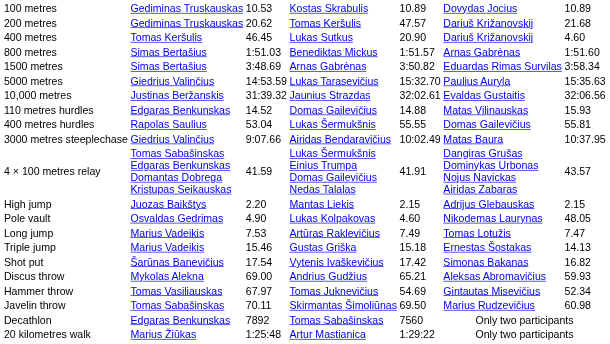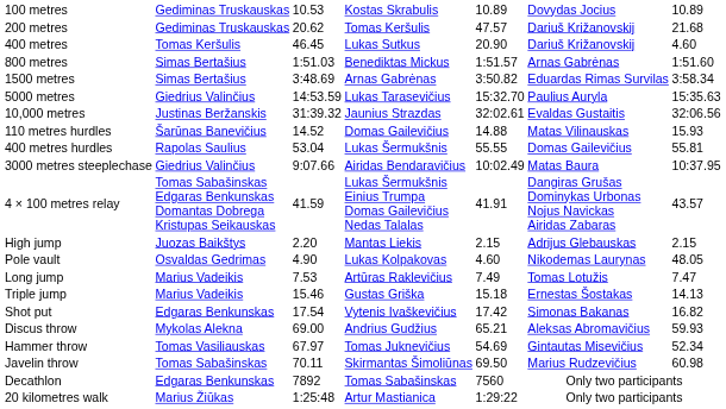 <table>
 <tr>
 <td>100 metres</td>
 <td><a href='#'>Gediminas Truskauskas</a></td>
 <td>10.53</td>
 <td><a href='#'>Kostas Skrabulis</a></td>
 <td>10.89</td>
 <td><a href='#'>Dovydas Jocius</a></td>
 <td>10.89</td>
 </tr>
 <tr>
 <td>200 metres</td>
 <td><a href='#'>Gediminas Truskauskas</a></td>
 <td>20.62</td>
 <td><a href='#'>Tomas Keršulis</a></td>
 <td>47.57</td>
 <td><a href='#'>Dariuš Križanovskij</a></td>
 <td>21.68</td>
 </tr>
 <tr>
 <td>400 metres</td>
 <td><a href='#'>Tomas Keršulis</a></td>
 <td>46.45</td>
 <td><a href='#'>Lukas Sutkus</a></td>
 <td>20.90</td>
 <td><a href='#'>Dariuš Križanovskij</a></td>
 <td>4.60</td>
 </tr>
 <tr>
 <td>800 metres</td>
 <td><a href='#'>Simas Bertašius</a></td>
 <td>1:51.03</td>
 <td><a href='#'>Benediktas Mickus</a></td>
 <td>1:51.57</td>
 <td><a href='#'>Arnas Gabrėnas</a></td>
 <td>1:51.60</td>
 </tr>
 <tr>
 <td>1500 metres</td>
 <td><a href='#'>Simas Bertašius</a></td>
 <td>3:48.69</td>
 <td><a href='#'>Arnas Gabrėnas</a></td>
 <td>3:50.82</td>
 <td><a href='#'>Eduardas Rimas Survilas</a></td>
 <td>3:58.34</td>
 </tr>
 <tr>
 <td>5000 metres</td>
 <td><a href='#'>Giedrius Valinčius</a></td>
 <td>14:53.59</td>
 <td><a href='#'>Lukas Tarasevičius</a></td>
 <td>15:32.70</td>
 <td><a href='#'>Paulius Auryla</a></td>
 <td>15:35.63</td>
 </tr>
 <tr>
 <td>10,000 metres</td>
 <td><a href='#'>Justinas Beržanskis</a></td>
 <td>31:39.32</td>
 <td><a href='#'>Jaunius Strazdas</a></td>
 <td>32:02.61</td>
 <td><a href='#'>Evaldas Gustaitis</a></td>
 <td>32:06.56</td>
 </tr>
 <tr>
 <td>110 metres hurdles</td>
-<td><a href='#'>Edgaras Benkunskas</a></td>
+<td><a href='#'>Šarūnas Banevičius</a></td>
 <td>14.52</td>
 <td><a href='#'>Domas Gailevičius</a></td>
 <td>14.88</td>
 <td><a href='#'>Matas Vilinauskas</a></td>
 <td>15.93</td>
 </tr>
 <tr>
 <td>400 metres hurdles</td>
 <td><a href='#'>Rapolas Saulius</a></td>
 <td>53.04</td>
 <td><a href='#'>Lukas Šermukšnis</a></td>
 <td>55.55</td>
 <td><a href='#'>Domas Gailevičius</a></td>
 <td>55.81</td>
 </tr>
 <tr>
 <td>3000 metres steeplechase</td>
 <td><a href='#'>Giedrius Valinčius</a></td>
 <td>9:07.66</td>
 <td><a href='#'>Airidas Bendaravičius</a></td>
 <td>10:02.49</td>
 <td><a href='#'>Matas Baura</a></td>
 <td>10:37.95</td>
 </tr>
 <tr>
 <td>4 × 100 metres relay</td>
 <td><a href='#'>Tomas Sabašinskas</a><br><a href='#'>Edgaras Benkunskas</a><br><a href='#'>Domantas Dobrega</a><br><a href='#'>Kristupas Seikauskas</a></td>
 <td>41.59</td>
 <td><a href='#'>Lukas Šermukšnis</a><br><a href='#'>Einius Trumpa</a><br><a href='#'>Domas Gailevičius</a><br><a href='#'>Nedas Talalas</a></td>
 <td>41.91</td>
 <td><a href='#'>Dangiras Grušas</a><br><a href='#'>Dominykas Urbonas</a><br><a href='#'>Nojus Navickas</a><br><a href='#'>Airidas Zabaras</a></td>
 <td>43.57</td>
 </tr>
 <tr>
 <td>High jump</td>
 <td><a href='#'>Juozas Baikštys</a></td>
 <td>2.20</td>
 <td><a href='#'>Mantas Liekis</a></td>
 <td>2.15</td>
 <td><a href='#'>Adrijus Glebauskas</a></td>
 <td>2.15</td>
 </tr>
 <tr>
 <td>Pole vault</td>
 <td><a href='#'>Osvaldas Gedrimas</a></td>
 <td>4.90</td>
 <td><a href='#'>Lukas Kolpakovas</a></td>
 <td>4.60</td>
 <td><a href='#'>Nikodemas Laurynas</a></td>
 <td>48.05</td>
 </tr>
 <tr>
 <td>Long jump</td>
 <td><a href='#'>Marius Vadeikis</a></td>
 <td>7.53</td>
 <td><a href='#'>Artūras Raklevičius</a></td>
 <td>7.49</td>
 <td><a href='#'>Tomas Lotužis</a></td>
 <td>7.47</td>
 </tr>
 <tr>
 <td>Triple jump</td>
 <td><a href='#'>Marius Vadeikis</a></td>
 <td>15.46</td>
 <td><a href='#'>Gustas Griška</a></td>
 <td>15.18</td>
 <td><a href='#'>Ernestas Šostakas</a></td>
 <td>14.13</td>
 </tr>
 <tr>
 <td>Shot put</td>
-<td><a href='#'>Šarūnas Banevičius</a></td>
+<td><a href='#'>Edgaras Benkunskas</a></td>
 <td>17.54</td>
 <td><a href='#'>Vytenis Ivaškevičius</a></td>
 <td>17.42</td>
 <td><a href='#'>Simonas Bakanas</a></td>
 <td>16.82</td>
 </tr>
 <tr>
 <td>Discus throw</td>
 <td><a href='#'>Mykolas Alekna</a></td>
 <td>69.00</td>
 <td><a href='#'>Andrius Gudžius</a></td>
 <td>65.21</td>
 <td><a href='#'>Aleksas Abromavičius</a></td>
 <td>59.93</td>
 </tr>
 <tr>
 <td>Hammer throw</td>
 <td><a href='#'>Tomas Vasiliauskas</a></td>
 <td>67.97</td>
 <td><a href='#'>Tomas Juknevičius</a></td>
 <td>54.69</td>
 <td><a href='#'>Gintautas Misevičius</a></td>
 <td>52.34</td>
 </tr>
 <tr>
 <td>Javelin throw</td>
 <td><a href='#'>Tomas Sabašinskas</a></td>
 <td>70.11</td>
 <td><a href='#'>Skirmantas Šimoliūnas</a></td>
 <td>69.50</td>
 <td><a href='#'>Marius Rudzevičius</a></td>
 <td>60.98</td>
 </tr>
 <tr>
 <td>Decathlon</td>
 <td><a href='#'>Edgaras Benkunskas</a></td>
 <td>7892</td>
 <td><a href='#'>Tomas Sabašinskas</a></td>
 <td>7560</td>
 <td colspan=2 align=center>Only two participants</td>
 </tr>
 <tr>
 <td>20 kilometres walk</td>
 <td><a href='#'>Marius Žiūkas</a></td>
 <td>1:25:48</td>
 <td><a href='#'>Artur Mastianica</a></td>
 <td>1:29:22</td>
 <td colspan=2 align=center>Only two participants</td>
 </tr>
 </table>
